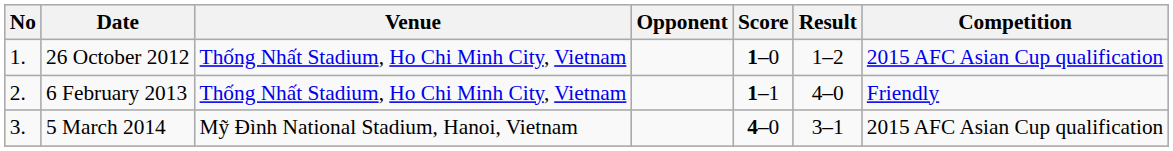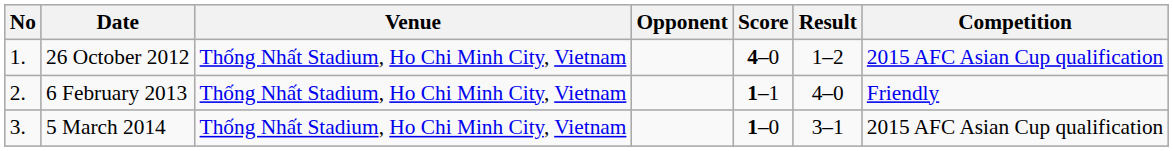 <table class="wikitable" style="font-size:85%;">
 <tr>
 <th>No</th>
 <th>Date</th>
 <th>Venue</th>
 <th>Opponent</th>
 <th>Score</th>
 <th>Result</th>
 <th>Competition</th>
 </tr>
 <tr>
 <td>1.</td>
 <td>26 October 2012</td>
 <td><a href='#'>Thống Nhất Stadium</a>, <a href='#'>Ho Chi Minh City</a>, <a href='#'>Vietnam</a></td>
 <td></td>
-<td align=center><strong>1</strong>–0</td>
+<td align=center><strong>4</strong>–0</td>
 <td align=center>1–2</td>
 <td><a href='#'>2015 AFC Asian Cup qualification</a></td>
 </tr>
 <tr>
 <td>2.</td>
 <td>6 February 2013</td>
 <td><a href='#'>Thống Nhất Stadium</a>, <a href='#'>Ho Chi Minh City</a>, <a href='#'>Vietnam</a></td>
 <td></td>
 <td align=center><strong>1</strong>–1</td>
 <td align=center>4–0</td>
 <td><a href='#'>Friendly</a></td>
 </tr>
 <tr>
 <td>3.</td>
 <td>5 March 2014</td>
-<td>Mỹ Đình National Stadium, Hanoi, Vietnam</td>
+<td><a href='#'>Thống Nhất Stadium</a>, <a href='#'>Ho Chi Minh City</a>, <a href='#'>Vietnam</a></td>
 <td></td>
-<td align=center><strong>4</strong>–0</td>
+<td align=center><strong>1</strong>–0</td>
 <td align=center>3–1</td>
 <td>2015 AFC Asian Cup qualification</td>
 </tr>
 </table>
